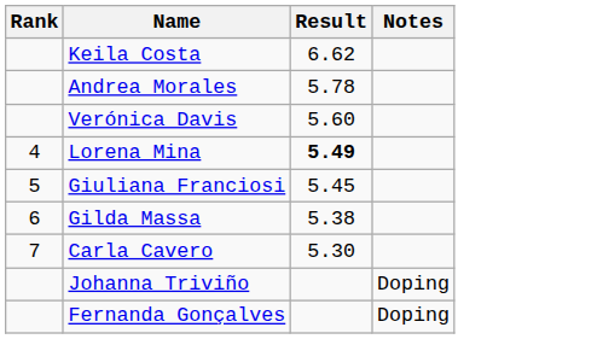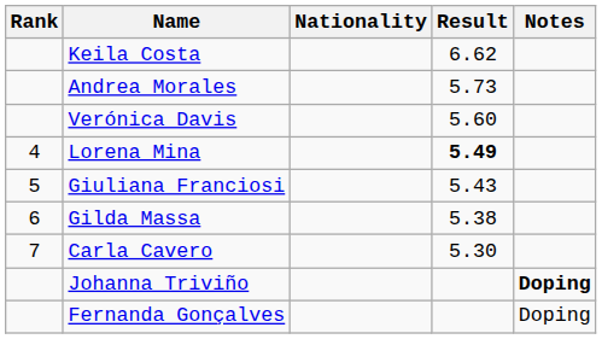 <table class="wikitable sortable" style="text-align:center">
 <tr>
 <th>Rank</th>
 <th>Name</th>
+<th>Nationality</th>
 <th>Result</th>
 <th>Notes</th>
 </tr>
 <tr>
 <td></td>
 <td align=left><a href='#'>Keila Costa</a></td>
+<td align=left></td>
 <td>6.62</td>
 <td></td>
 </tr>
 <tr>
 <td></td>
 <td align=left><a href='#'>Andrea Morales</a></td>
-<td>5.78</td>
+<td align=left></td>
+<td>5.73</td>
 <td></td>
 </tr>
 <tr>
 <td></td>
 <td align=left><a href='#'>Verónica Davis</a></td>
+<td align=left></td>
 <td>5.60</td>
 <td></td>
 </tr>
 <tr>
 <td>4</td>
 <td align=left><a href='#'>Lorena Mina</a></td>
+<td align=left></td>
 <td><strong>5.49</strong></td>
 <td></td>
 </tr>
 <tr>
 <td>5</td>
 <td align=left><a href='#'>Giuliana Franciosi</a></td>
-<td>5.45</td>
+<td align=left></td>
+<td>5.43</td>
 <td></td>
 </tr>
 <tr>
 <td>6</td>
 <td align=left><a href='#'>Gilda Massa</a></td>
+<td align=left></td>
 <td>5.38</td>
 <td></td>
 </tr>
 <tr>
 <td>7</td>
 <td align=left><a href='#'>Carla Cavero</a></td>
+<td align=left></td>
 <td>5.30</td>
 <td></td>
 </tr>
 <tr>
 <td></td>
 <td align=left><a href='#'>Johanna Triviño</a></td>
+<td align=left></td>
 <td></td>
-<td>Doping</td>
+<td><strong>Doping</strong></td>
 </tr>
 <tr>
 <td></td>
 <td align=left><a href='#'>Fernanda Gonçalves</a></td>
+<td align=left></td>
 <td></td>
 <td>Doping</td>
 </tr>
 </table>
